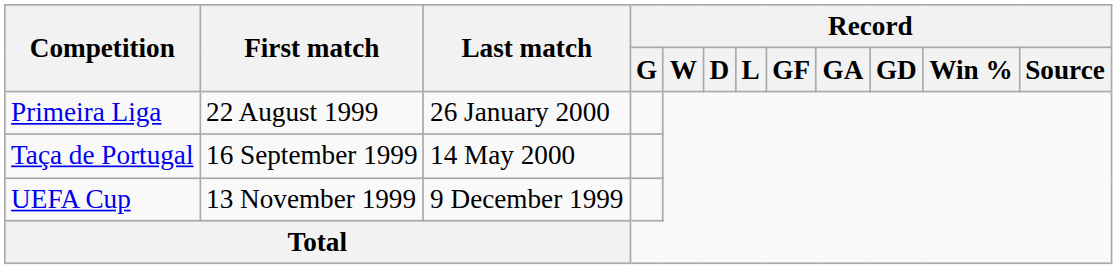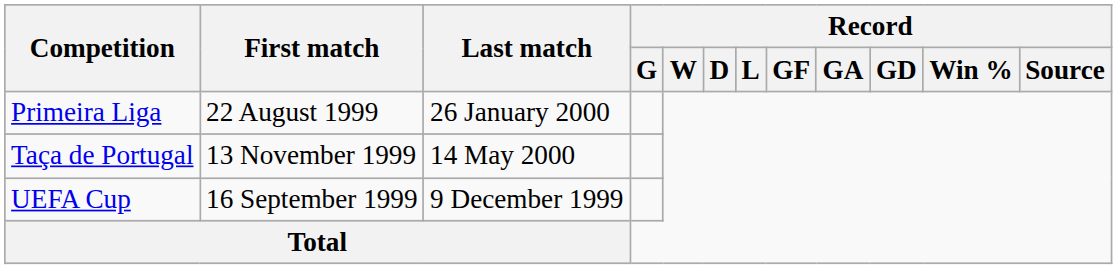 <table class="wikitable" style="text-align: center">
 <tr>
 <th rowspan="2">Competition</th>
 <th rowspan="2">First match</th>
 <th rowspan="2">Last match</th>
 <th colspan="9">Record</th>
 </tr>
 <tr>
 <th>G</th>
 <th>W</th>
 <th>D</th>
 <th>L</th>
 <th>GF</th>
 <th>GA</th>
 <th>GD</th>
 <th>Win %</th>
 <th>Source</th>
 </tr>
 <tr>
 <td align=left><a href='#'>Primeira Liga</a></td>
 <td align=left>22 August 1999</td>
 <td align=left>26 January 2000<br></td>
 <td align=left></td>
 </tr>
 <tr>
 <td align=left><a href='#'>Taça de Portugal</a></td>
-<td align=left>16 September 1999</td>
+<td align=left>13 November 1999</td>
 <td align=left>14 May 2000<br></td>
 <td align=left></td>
 </tr>
 <tr>
 <td align=left><a href='#'>UEFA Cup</a></td>
-<td align=left>13 November 1999</td>
+<td align=left>16 September 1999</td>
 <td align=left>9 December 1999<br></td>
 <td align=left></td>
 </tr>
 <tr>
 <th colspan="3">Total<br></th>
 </tr>
 </table>
